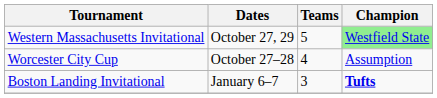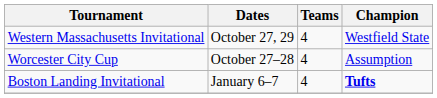 <table class="wikitable">
 <tr>
 <th>Tournament</th>
 <th>Dates</th>
 <th>Teams</th>
 <th>Champion</th>
 </tr>
 <tr>
 <td><a href='#'>Western Massachusetts Invitational</a></td>
 <td>October 27, 29</td>
-<td>5</td>
-<td style="background: lightgreen;"><a href='#'>Westfield State</a></td>
+<td>4</td>
+<td><a href='#'>Westfield State</a></td>
 </tr>
 <tr>
 <td><a href='#'>Worcester City Cup</a></td>
 <td>October 27–28</td>
 <td>4</td>
 <td><a href='#'>Assumption</a></td>
 </tr>
 <tr>
 <td><a href='#'>Boston Landing Invitational</a></td>
 <td>January 6–7</td>
-<td>3</td>
+<td>4</td>
 <td><strong><a href='#'>Tufts</a></strong></td>
 </tr>
 <tr>
 </tr>
 </table>
